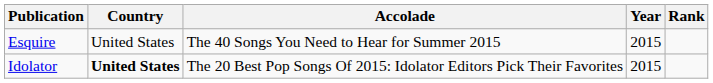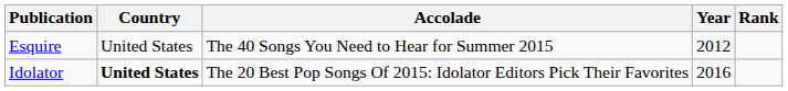 <table class="wikitable sortable">
 <tr>
 <th>Publication</th>
 <th>Country</th>
 <th>Accolade</th>
 <th>Year</th>
 <th style="text-align:center;">Rank</th>
 </tr>
 <tr>
 <td><a href='#'>Esquire</a></td>
 <td>United States</td>
 <td>The 40 Songs You Need to Hear for Summer 2015</td>
-<td>2015</td>
+<td>2012</td>
 <td></td>
 </tr>
 <tr>
 <td><a href='#'>Idolator</a></td>
 <td><strong>United States</strong></td>
 <td>The 20 Best Pop Songs Of 2015: Idolator Editors Pick Their Favorites</td>
-<td>2015</td>
+<td>2016</td>
 <td></td>
 </tr>
 </table>
